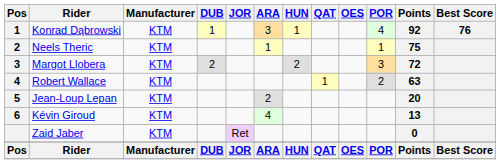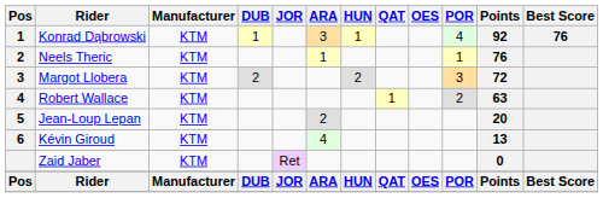 <table class="wikitable" style="font-size: 85%; text-align: center;">
 <tr valign="top">
 <th valign="middle">Pos</th>
 <th valign="middle">Rider</th>
 <th valign="middle">Manufacturer</th>
 <th><a href='#'>DUB</a><br></th>
 <th><a href='#'>JOR</a><br></th>
 <th><a href='#'>ARA</a><br></th>
 <th><a href='#'>HUN</a><br></th>
 <th><a href='#'>QAT</a><br></th>
 <th><a href='#'>OES</a><br></th>
 <th><a href='#'>POR</a><br></th>
 <th valign="middle">Points</th>
 <th valign="middle">Best Score</th>
 </tr>
 <tr>
 <th>1</th>
 <td align=left> <a href='#'>Konrad Dąbrowski</a></td>
 <td><a href='#'>KTM</a></td>
 <td style="background:#ffffbf;">1</td>
 <td></td>
 <td style="background:#ffdf9f;">3</td>
 <td style="background:#ffffbf;">1</td>
 <td></td>
 <td></td>
 <td style="background:#dfffdf;">4</td>
 <th>92</th>
 <th>76</th>
 </tr>
 <tr>
 <th>2</th>
 <td align=left> <a href='#'>Neels Theric</a></td>
 <td><a href='#'>KTM</a></td>
 <td></td>
 <td></td>
 <td style="background:#ffffbf;">1</td>
 <td></td>
 <td></td>
 <td></td>
 <td style="background:#ffffbf;">1</td>
-<th>75</th>
+<th>76</th>
 <th></th>
 </tr>
 <tr>
 <th>3</th>
 <td align=left> <a href='#'>Margot Llobera</a></td>
 <td><a href='#'>KTM</a></td>
 <td style="background:#dfdfdf;">2</td>
 <td></td>
 <td></td>
 <td style="background:#dfdfdf;">2</td>
 <td></td>
 <td></td>
 <td style="background:#ffdf9f;">3</td>
 <th>72</th>
 <th></th>
 </tr>
 <tr>
 <th>4</th>
 <td align=left> <a href='#'>Robert Wallace</a></td>
 <td><a href='#'>KTM</a></td>
 <td></td>
 <td></td>
 <td></td>
 <td></td>
 <td style="background:#ffffbf;">1</td>
 <td></td>
 <td style="background:#dfdfdf;">2</td>
 <th>63</th>
 <th></th>
 </tr>
 <tr>
 <th>5</th>
 <td align=left> <a href='#'>Jean-Loup Lepan</a></td>
 <td><a href='#'>KTM</a></td>
 <td></td>
 <td></td>
 <td style="background:#dfdfdf;">2</td>
 <td></td>
 <td></td>
 <td></td>
 <td></td>
 <th>20</th>
 <th></th>
 </tr>
 <tr>
 <th>6</th>
 <td align=left> <a href='#'>Kévin Giroud</a></td>
 <td><a href='#'>KTM</a></td>
 <td></td>
 <td></td>
 <td style="background:#dfffdf;">4</td>
 <td></td>
 <td></td>
 <td></td>
 <td></td>
 <th>13</th>
 <th></th>
 </tr>
 <tr>
 <th></th>
 <td align=left> <a href='#'>Zaid Jaber</a></td>
 <td><a href='#'>KTM</a></td>
 <td></td>
 <td style="background:#efcfff;">Ret</td>
 <td></td>
 <td></td>
 <td></td>
 <td></td>
 <td></td>
 <th>0</th>
 <th></th>
 </tr>
 <tr>
 </tr>
 <tr valign="top">
 <th valign="middle">Pos</th>
 <th valign="middle">Rider</th>
 <th valign="middle">Manufacturer</th>
 <th><a href='#'>DUB</a><br></th>
 <th><a href='#'>JOR</a><br></th>
 <th><a href='#'>ARA</a><br></th>
 <th><a href='#'>HUN</a><br></th>
 <th><a href='#'>QAT</a><br></th>
 <th><a href='#'>OES</a><br></th>
 <th><a href='#'>POR</a><br></th>
 <th valign="middle">Points</th>
 <th valign="middle">Best Score</th>
 </tr>
 <tr>
 </tr>
 </table>
